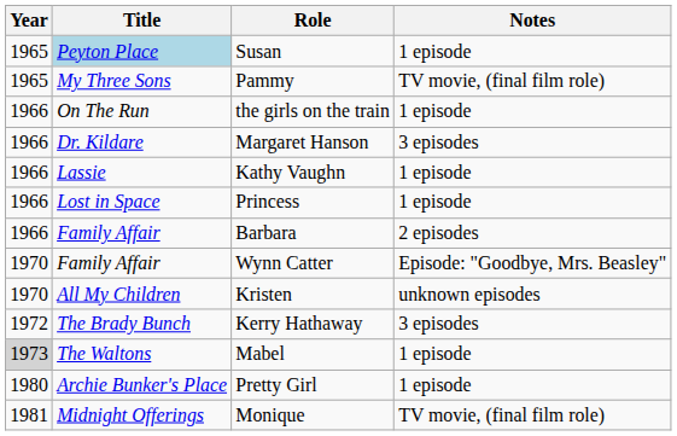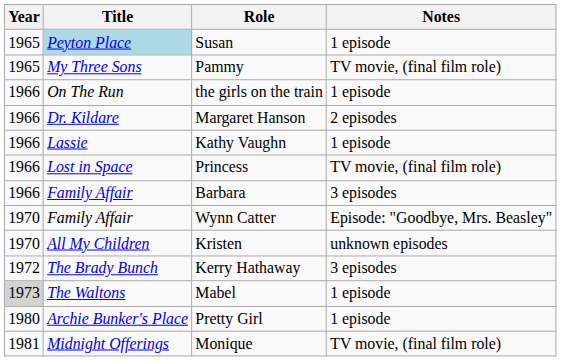 <table class="wikitable sortable">
 <tr>
 <th>Year</th>
 <th>Title</th>
 <th>Role</th>
 <th>Notes</th>
 </tr>
 <tr>
 <td>1965</td>
 <td style="background: lightblue;"><em><a href='#'>Peyton Place</a></em></td>
 <td>Susan</td>
 <td>1 episode</td>
 </tr>
 <tr>
 <td>1965</td>
 <td><em><a href='#'>My Three Sons</a></em></td>
 <td>Pammy</td>
 <td>TV movie, (final film role)</td>
 </tr>
 <tr>
 <td>1966</td>
 <td><em>On The Run</em></td>
 <td>the girls on the train</td>
 <td>1 episode</td>
 </tr>
 <tr>
 <td>1966</td>
 <td><em><a href='#'>Dr. Kildare</a></em></td>
 <td>Margaret Hanson</td>
-<td>3 episodes</td>
+<td>2 episodes</td>
 </tr>
 <tr>
 <td>1966</td>
 <td><em><a href='#'>Lassie</a></em></td>
 <td>Kathy Vaughn</td>
 <td>1 episode</td>
 </tr>
 <tr>
 <td>1966</td>
 <td><em><a href='#'>Lost in Space</a></em></td>
 <td>Princess</td>
-<td>1 episode</td>
+<td>TV movie, (final film role)</td>
 </tr>
 <tr>
 <td>1966</td>
 <td><em><a href='#'>Family Affair</a></em></td>
 <td>Barbara</td>
-<td>2 episodes</td>
+<td>3 episodes</td>
 </tr>
 <tr>
 <td>1970</td>
 <td><em>Family Affair</em></td>
 <td>Wynn Catter</td>
 <td>Episode: "Goodbye, Mrs. Beasley"</td>
 </tr>
 <tr>
 <td>1970</td>
 <td><em><a href='#'>All My Children</a></em></td>
 <td>Kristen</td>
 <td>unknown episodes</td>
 </tr>
 <tr>
 <td>1972</td>
 <td><em><a href='#'>The Brady Bunch</a></em></td>
 <td>Kerry Hathaway</td>
 <td>3 episodes</td>
 </tr>
 <tr>
 <td style="background: lightgrey;">1973</td>
 <td><em><a href='#'>The Waltons</a></em></td>
 <td>Mabel</td>
 <td>1 episode</td>
 </tr>
 <tr>
 <td>1980</td>
 <td><em><a href='#'>Archie Bunker's Place</a></em></td>
 <td>Pretty Girl</td>
 <td>1 episode</td>
 </tr>
 <tr>
 <td>1981</td>
 <td><em><a href='#'>Midnight Offerings</a></em></td>
 <td>Monique</td>
 <td>TV movie, (final film role)</td>
 </tr>
 </table>
